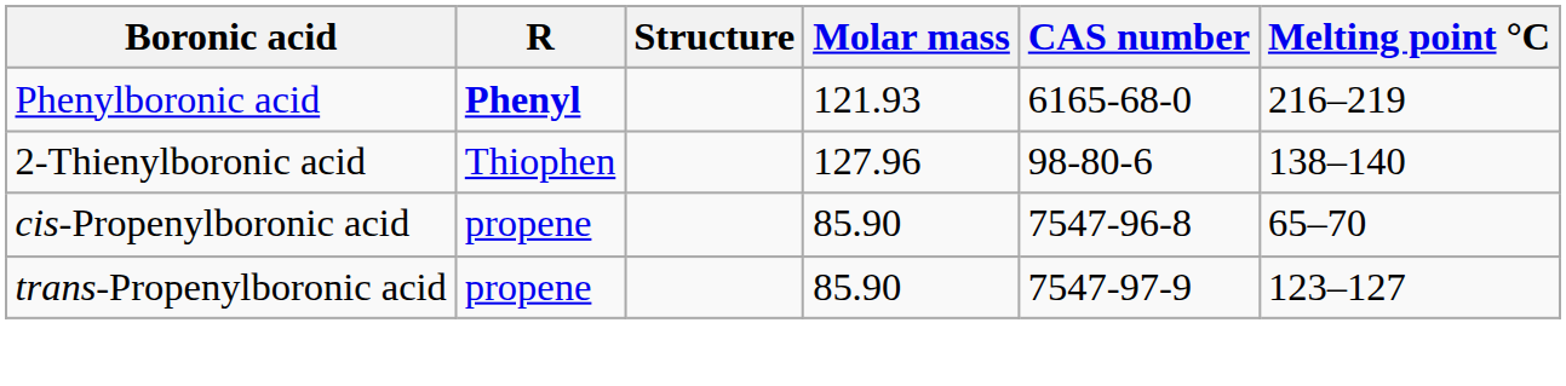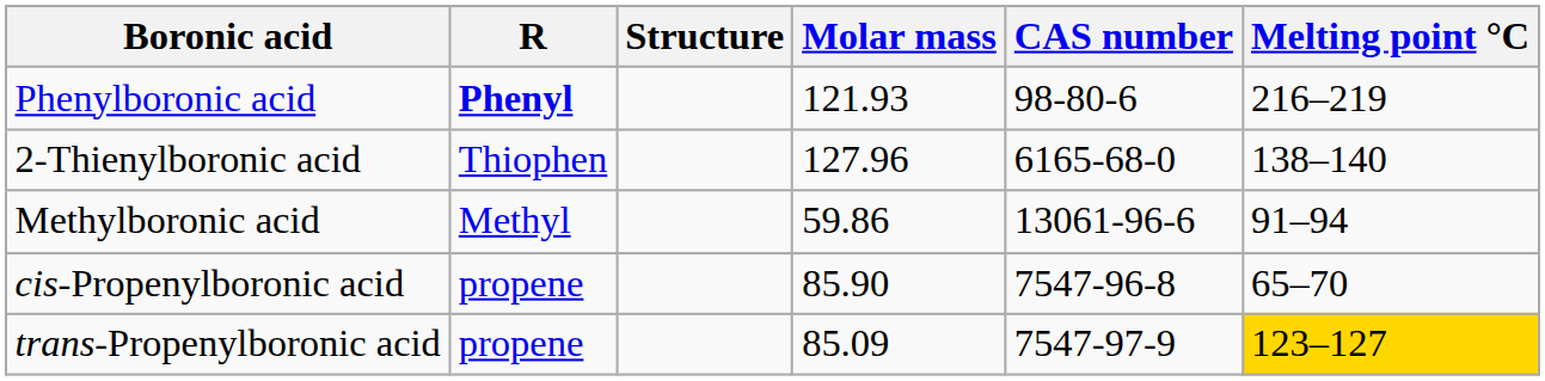 <table align="center"  class="wikitable">
 <tr>
 <th>Boronic acid</th>
 <th>R</th>
 <th>Structure</th>
 <th><a href='#'>Molar mass</a></th>
 <th><a href='#'>CAS number</a></th>
 <th><a href='#'>Melting point</a> °C</th>
 </tr>
 <tr>
 <td><a href='#'>Phenylboronic acid</a></td>
 <td><strong><a href='#'>Phenyl</a></strong></td>
 <td></td>
 <td>121.93</td>
-<td>6165-68-0</td>
+<td>98-80-6</td>
 <td>216–219</td>
 </tr>
 <tr>
 <td>2-Thienylboronic acid</td>
 <td><a href='#'>Thiophen</a></td>
 <td></td>
 <td>127.96</td>
-<td>98-80-6</td>
+<td>6165-68-0</td>
 <td>138–140</td>
+</tr>
+<tr>
+<td>Methylboronic acid</td>
+<td><a href='#'>Methyl</a></td>
+<td></td>
+<td>59.86</td>
+<td>13061-96-6</td>
+<td>91–94</td>
 </tr>
 <tr>
 <td><em>cis</em>-Propenylboronic acid</td>
 <td><a href='#'>propene</a></td>
 <td></td>
 <td>85.90</td>
 <td>7547-96-8</td>
 <td>65–70</td>
 </tr>
 <tr>
 <td><em>trans</em>-Propenylboronic acid</td>
 <td><a href='#'>propene</a></td>
 <td></td>
-<td>85.90</td>
+<td>85.09</td>
 <td>7547-97-9</td>
-<td>123–127</td>
+<td style="background: gold;">123–127</td>
 </tr>
 </table>
